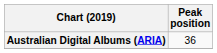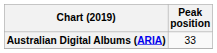 <table class="wikitable sortable plainrowheaders" style="text-align:center">
 <tr>
 <th scope="col">Chart (2019)</th>
 <th scope="col">Peak<br>position</th>
 </tr>
 <tr>
 <th scope="row">Australian Digital Albums (<a href='#'>ARIA</a>)</th>
-<td>36</td>
+<td>33</td>
 </tr>
 <tr>
 </tr>
 </table>
